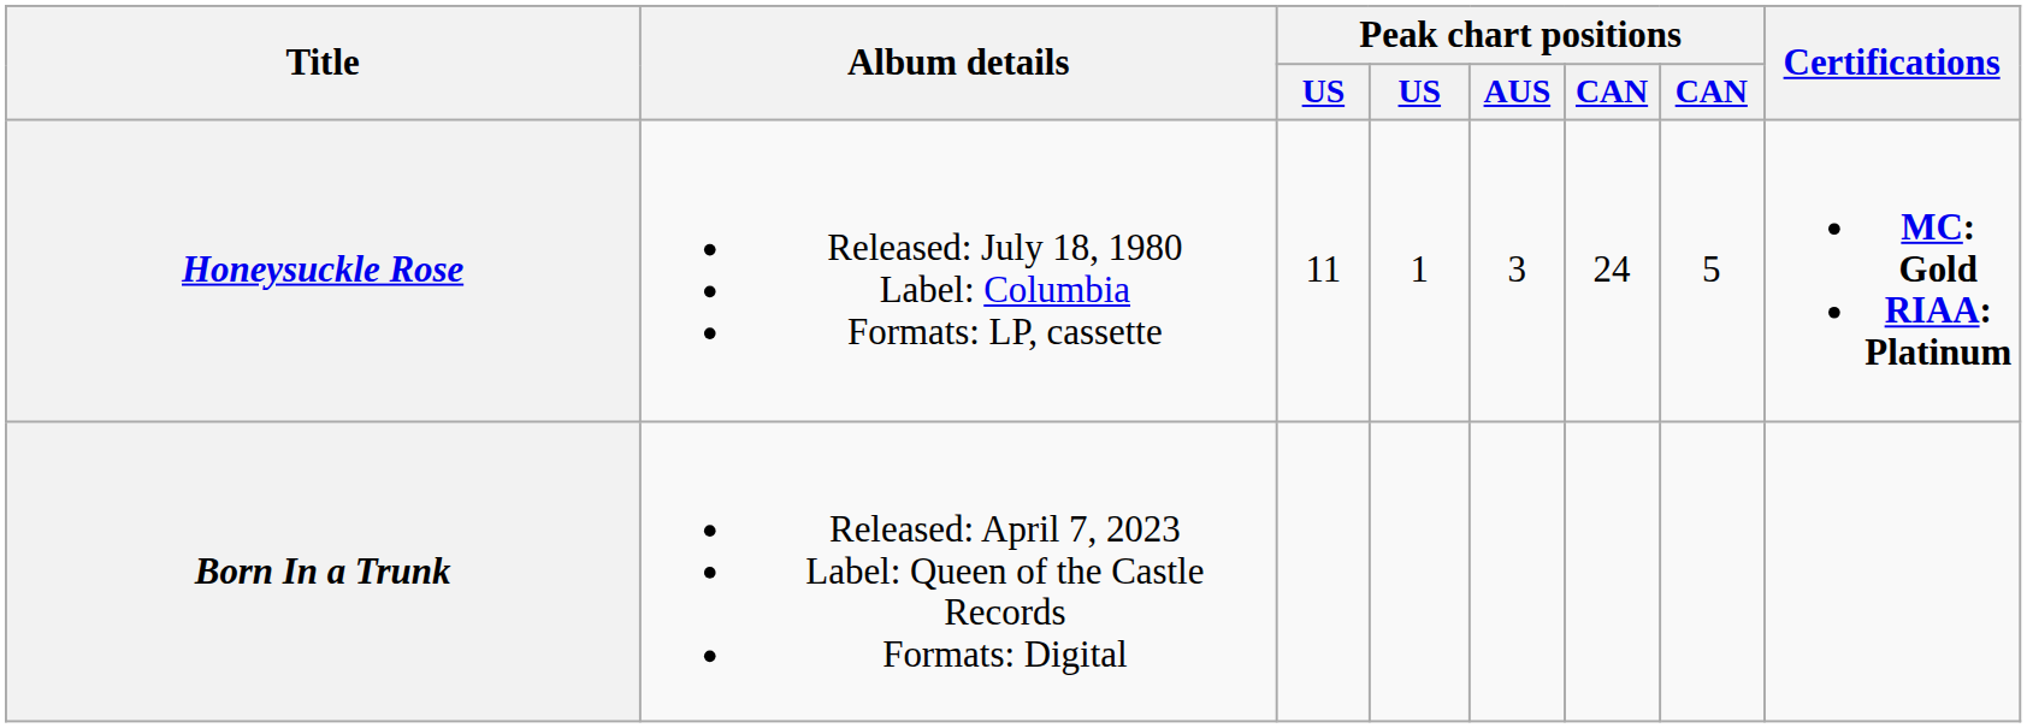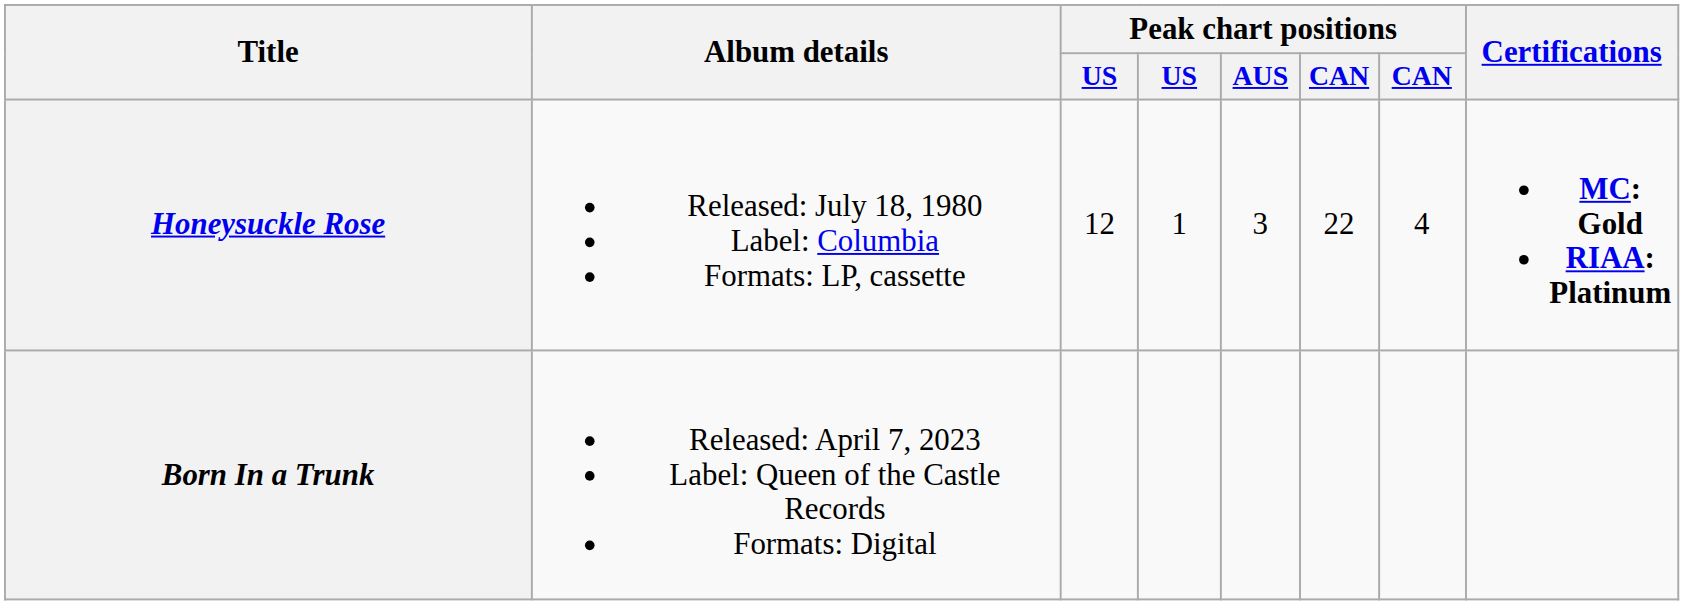 <table class="wikitable plainrowheaders" style="text-align:center;" border="1">
 <tr>
 <th scope="col" rowspan="2" style="width:18em;">Title</th>
 <th scope="col" rowspan="2" style="width:18em;">Album details</th>
 <th scope="col" colspan="5">Peak chart positions</th>
 <th scope="col" rowspan="2"><a href='#'>Certifications</a></th>
 </tr>
 <tr>
 <th scope="col" style="width:2.4em;font-size:90%;"><a href='#'>US</a><br></th>
 <th scope="col" style="width:2.7em;font-size:90%;"><a href='#'>US </a><br></th>
 <th scope="col" style="width:2.4em;font-size:90%;"><a href='#'>AUS</a><br></th>
 <th scope="col" style="width:2.4em;font-size:90%;"><a href='#'>CAN</a><br></th>
 <th scope="col" style="width:2.7em;font-size:90%;"><a href='#'>CAN </a><br></th>
 </tr>
 <tr>
 <th scope="row"><em><a href='#'>Honeysuckle Rose</a></em><br></th>
 <td><br><ul><li>Released: July 18, 1980</li><li>Label: <a href='#'>Columbia</a></li><li>Formats: LP, cassette</li></ul></td>
-<td>11</td>
+<td>12</td>
 <td>1</td>
 <td>3</td>
-<td>24</td>
-<td>5</td>
+<td>22</td>
+<td>4</td>
 <td><strong><br><ul><li><a href='#'>MC</a>: Gold</li><li><a href='#'>RIAA</a>: Platinum</li></ul></strong></td>
 </tr>
 <tr>
 <th scope="row"><em>Born In a Trunk</em></th>
 <td><br><ul><li>Released: April 7, 2023</li><li>Label: Queen of the Castle Records</li><li>Formats: Digital</li></ul></td>
 <td></td>
 <td></td>
 <td></td>
 <td></td>
 <td></td>
 <td></td>
 </tr>
 </table>
